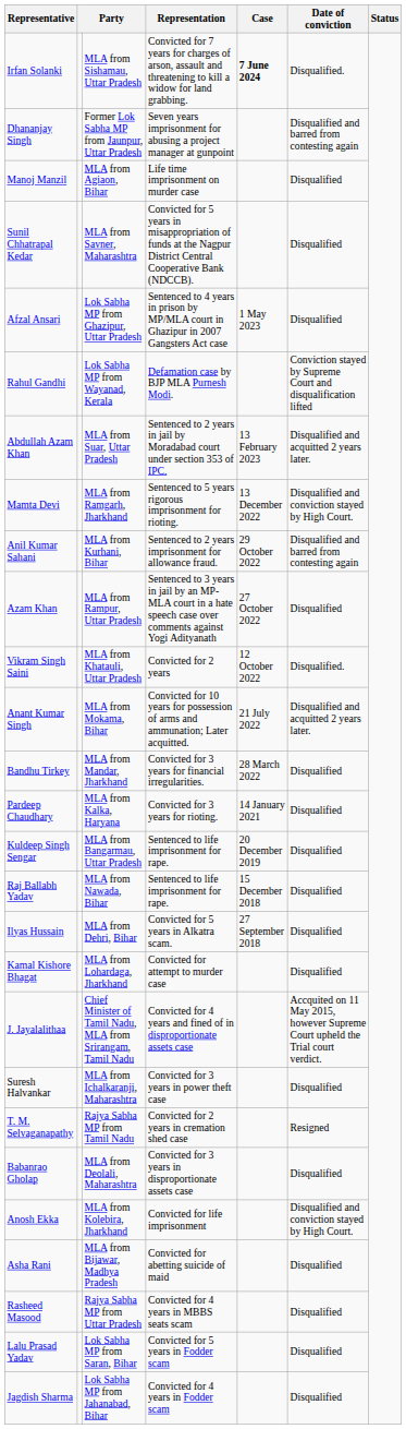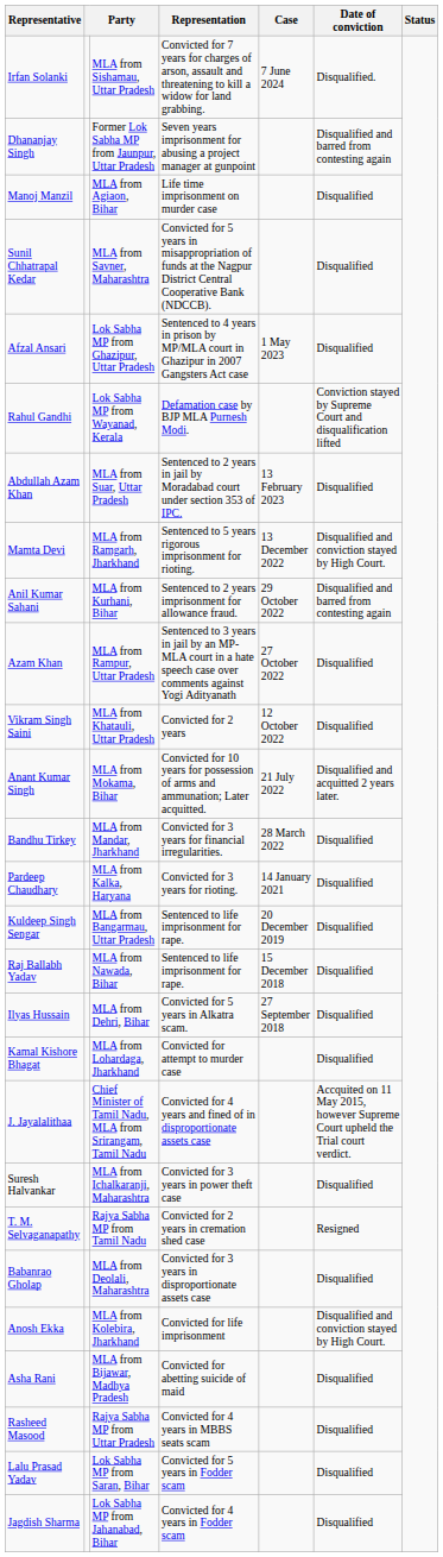 <table class="wikitable sortable">
 <tr>
 <th>Representative</th>
 <th colspan=2>Party</th>
 <th>Representation</th>
 <th>Case</th>
 <th>Date of conviction</th>
 <th>Status</th>
 </tr>
 <tr>
 <td><a href='#'>Irfan Solanki</a></td>
 <td></td>
 <td><a href='#'>MLA</a> from <a href='#'>Sishamau</a>, <a href='#'>Uttar Pradesh</a></td>
 <td>Convicted for 7 years for charges of arson, assault and threatening to kill a widow for land grabbing.</td>
-<td><strong>7 June 2024</strong></td>
+<td>7 June 2024</td>
 <td>Disqualified.</td>
 </tr>
 <tr>
 <td><a href='#'>Dhananjay Singh</a></td>
 <td></td>
 <td>Former <a href='#'>Lok Sabha MP</a> from <a href='#'>Jaunpur</a>, <a href='#'>Uttar Pradesh</a></td>
 <td>Seven years imprisonment for abusing a project manager at gunpoint</td>
 <td></td>
 <td>Disqualified and barred from contesting again</td>
 </tr>
 <tr>
 <td><a href='#'>Manoj Manzil</a></td>
 <td></td>
 <td><a href='#'>MLA</a> from <a href='#'>Agiaon</a>, <a href='#'>Bihar</a></td>
 <td>Life time imprisonment on murder case</td>
 <td></td>
 <td>Disqualified</td>
 </tr>
 <tr>
 <td><a href='#'>Sunil Chhatrapal Kedar</a></td>
 <td></td>
 <td><a href='#'>MLA</a> from <a href='#'>Savner</a>, <a href='#'>Maharashtra</a></td>
 <td>Convicted for 5 years in misappropriation of funds at the Nagpur District Central Cooperative Bank (NDCCB).</td>
 <td></td>
 <td>Disqualified</td>
 </tr>
 <tr>
 <td><a href='#'>Afzal Ansari</a></td>
 <td></td>
 <td><a href='#'>Lok Sabha MP</a> from <a href='#'>Ghazipur</a>, <a href='#'>Uttar Pradesh</a></td>
 <td>Sentenced to 4 years in prison by MP/MLA court in Ghazipur in 2007 Gangsters Act case</td>
 <td>1 May 2023</td>
 <td>Disqualified</td>
 </tr>
 <tr>
 <td><a href='#'>Rahul Gandhi</a></td>
 <td></td>
 <td><a href='#'>Lok Sabha MP</a> from <a href='#'>Wayanad</a>, <a href='#'>Kerala</a></td>
 <td><a href='#'>Defamation case</a> by BJP MLA <a href='#'>Purnesh Modi</a>.</td>
 <td></td>
 <td>Conviction stayed by Supreme Court and disqualification lifted </td>
 </tr>
 <tr>
 <td><a href='#'>Abdullah Azam Khan</a></td>
 <td></td>
 <td><a href='#'>MLA</a> from <a href='#'>Suar</a>, <a href='#'>Uttar Pradesh</a></td>
 <td>Sentenced to 2 years in jail by Moradabad court under section 353 of <a href='#'>IPC.</a></td>
 <td>13 February 2023</td>
-<td>Disqualified and acquitted 2 years later.</td>
+<td>Disqualified</td>
 </tr>
 <tr>
 <td><a href='#'>Mamta Devi</a></td>
 <td></td>
 <td><a href='#'>MLA</a> from <a href='#'>Ramgarh</a>, <a href='#'>Jharkhand</a></td>
 <td>Sentenced to 5 years rigorous imprisonment for rioting.</td>
 <td>13 December 2022</td>
 <td>Disqualified and conviction stayed by High Court.</td>
 </tr>
 <tr>
 <td><a href='#'>Anil Kumar Sahani</a></td>
 <td></td>
 <td><a href='#'>MLA</a> from <a href='#'>Kurhani</a>, <a href='#'>Bihar</a></td>
 <td>Sentenced to 2 years imprisonment for allowance fraud.</td>
 <td>29 October 2022</td>
 <td>Disqualified and barred from contesting again</td>
 </tr>
 <tr>
 <td><a href='#'>Azam Khan</a></td>
 <td></td>
 <td><a href='#'>MLA</a> from <a href='#'>Rampur</a>, <a href='#'>Uttar Pradesh</a></td>
 <td>Sentenced to 3 years in jail by an MP-MLA court in a hate speech case over comments against Yogi Adityanath</td>
 <td>27 October 2022</td>
 <td>Disqualified</td>
 </tr>
 <tr>
 <td><a href='#'>Vikram Singh Saini</a></td>
 <td></td>
 <td><a href='#'>MLA</a> from <a href='#'>Khatauli</a>, <a href='#'>Uttar Pradesh</a></td>
 <td>Convicted for 2 years</td>
 <td>12 October 2022</td>
-<td>Disqualified.</td>
+<td>Disqualified</td>
 </tr>
 <tr>
 <td><a href='#'>Anant Kumar Singh</a></td>
 <td></td>
 <td><a href='#'>MLA</a> from <a href='#'>Mokama</a>, <a href='#'>Bihar</a></td>
 <td>Convicted for 10 years for possession of arms and ammunation; Later acquitted.</td>
 <td>21 July 2022</td>
 <td>Disqualified and acquitted 2 years later.</td>
 </tr>
 <tr>
 <td><a href='#'>Bandhu Tirkey</a></td>
 <td></td>
 <td><a href='#'>MLA</a> from <a href='#'>Mandar</a>, <a href='#'>Jharkhand</a></td>
 <td>Convicted for 3 years for financial irregularities.</td>
 <td>28 March 2022</td>
 <td>Disqualified</td>
 </tr>
 <tr>
 <td><a href='#'>Pardeep Chaudhary</a></td>
 <td></td>
 <td><a href='#'>MLA</a> from <a href='#'>Kalka</a>, <a href='#'>Haryana</a></td>
 <td>Convicted for 3 years for rioting.</td>
 <td>14 January 2021</td>
 <td>Disqualified</td>
 </tr>
 <tr>
 <td><a href='#'>Kuldeep Singh Sengar</a></td>
 <td></td>
 <td><a href='#'>MLA</a> from <a href='#'>Bangarmau</a>, <a href='#'>Uttar Pradesh</a></td>
 <td>Sentenced to life imprisonment for rape.</td>
 <td>20 December 2019</td>
 <td>Disqualified</td>
 </tr>
 <tr>
 <td><a href='#'>Raj Ballabh Yadav</a></td>
 <td></td>
 <td><a href='#'>MLA</a> from <a href='#'>Nawada</a>, <a href='#'>Bihar</a></td>
 <td>Sentenced to life imprisonment for rape.</td>
 <td>15 December 2018</td>
 <td>Disqualified</td>
 </tr>
 <tr>
 <td><a href='#'>Ilyas Hussain</a></td>
 <td></td>
 <td><a href='#'>MLA</a> from <a href='#'>Dehri</a>, <a href='#'>Bihar</a></td>
 <td>Convicted for 5 years in Alkatra scam.</td>
 <td>27 September 2018</td>
 <td>Disqualified</td>
 </tr>
 <tr>
 <td><a href='#'>Kamal Kishore Bhagat</a></td>
 <td></td>
 <td><a href='#'>MLA</a> from <a href='#'>Lohardaga</a>, <a href='#'>Jharkhand</a></td>
 <td>Convicted for attempt to murder case</td>
 <td></td>
 <td>Disqualified</td>
 </tr>
 <tr>
 <td><a href='#'>J. Jayalalithaa</a></td>
 <td></td>
 <td><a href='#'>Chief Minister of Tamil Nadu</a>,<br><a href='#'>MLA</a> from <a href='#'>Srirangam</a>, <a href='#'>Tamil Nadu</a></td>
 <td>Convicted for 4 years and fined of  in <a href='#'>disproportionate assets case</a></td>
 <td></td>
 <td>Accquited on 11 May 2015, however Supreme Court upheld the Trial court verdict.</td>
 </tr>
 <tr>
 <td>Suresh Halvankar</td>
 <td></td>
 <td><a href='#'>MLA</a> from <a href='#'>Ichalkaranji</a>, <a href='#'>Maharashtra</a></td>
 <td>Convicted for 3 years in power theft case</td>
 <td></td>
 <td>Disqualified</td>
 </tr>
 <tr>
 <td><a href='#'>T. M. Selvaganapathy</a></td>
 <td></td>
 <td><a href='#'>Rajya Sabha MP</a> from <a href='#'>Tamil Nadu</a></td>
 <td>Convicted for 2 years in cremation shed case</td>
 <td></td>
 <td>Resigned</td>
 </tr>
 <tr>
 <td><a href='#'>Babanrao Gholap</a></td>
 <td></td>
 <td><a href='#'>MLA</a> from <a href='#'>Deolali</a>, <a href='#'>Maharashtra</a></td>
 <td>Convicted for 3 years in disproportionate assets case</td>
 <td></td>
 <td>Disqualified</td>
 </tr>
 <tr>
 <td><a href='#'>Anosh Ekka</a></td>
 <td></td>
 <td><a href='#'>MLA</a> from <a href='#'>Kolebira</a>, <a href='#'>Jharkhand</a></td>
 <td>Convicted for life imprisonment</td>
 <td></td>
 <td>Disqualified and conviction stayed by High Court.</td>
 </tr>
 <tr>
 <td><a href='#'>Asha Rani</a></td>
 <td></td>
 <td><a href='#'>MLA</a> from <a href='#'>Bijawar</a>, <a href='#'>Madhya Pradesh</a></td>
 <td>Convicted for abetting suicide of maid</td>
 <td></td>
 <td>Disqualified</td>
 </tr>
 <tr>
 <td><a href='#'>Rasheed Masood</a></td>
 <td></td>
 <td><a href='#'>Rajya Sabha MP</a> from <a href='#'>Uttar Pradesh</a></td>
 <td>Convicted for 4 years in MBBS seats scam</td>
 <td></td>
 <td>Disqualified</td>
 </tr>
 <tr>
 <td><a href='#'>Lalu Prasad Yadav</a></td>
 <td></td>
 <td><a href='#'>Lok Sabha MP</a> from <a href='#'>Saran</a>, <a href='#'>Bihar</a></td>
 <td>Convicted for 5 years in <a href='#'>Fodder scam</a></td>
 <td></td>
 <td>Disqualified</td>
 </tr>
 <tr>
 <td><a href='#'>Jagdish Sharma</a></td>
 <td></td>
 <td><a href='#'>Lok Sabha MP</a> from <a href='#'>Jahanabad</a>, <a href='#'>Bihar</a></td>
 <td>Convicted for 4 years in <a href='#'>Fodder scam</a></td>
 <td></td>
 <td>Disqualified</td>
 </tr>
 </table>
